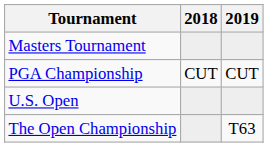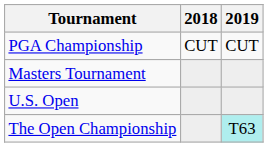 <table class="wikitable" style="font-size:95%;text-align:center;">
 <tr>
 <th>Tournament</th>
 <th>2018</th>
 <th>2019</th>
 </tr>
 <tr>
+<td align=left><a href='#'>PGA Championship</a></td>
+<td>CUT</td>
+<td>CUT</td>
+</tr>
+<tr>
 <td align=left><a href='#'>Masters Tournament</a></td>
 <td style="background:#eeeeee;"></td>
 <td style="background:#eeeeee;"></td>
-</tr>
-<tr>
-<td align=left><a href='#'>PGA Championship</a></td>
-<td>CUT</td>
-<td>CUT</td>
 </tr>
 <tr>
 <td align=left><a href='#'>U.S. Open</a></td>
 <td style="background:#eeeeee;"></td>
 <td style="background:#eeeeee;"></td>
 </tr>
 <tr>
 <td align=left><a href='#'>The Open Championship</a></td>
 <td style="background:#eeeeee;"></td>
-<td>T63</td>
+<td style="background: paleturquoise;">T63</td>
 </tr>
 </table>
